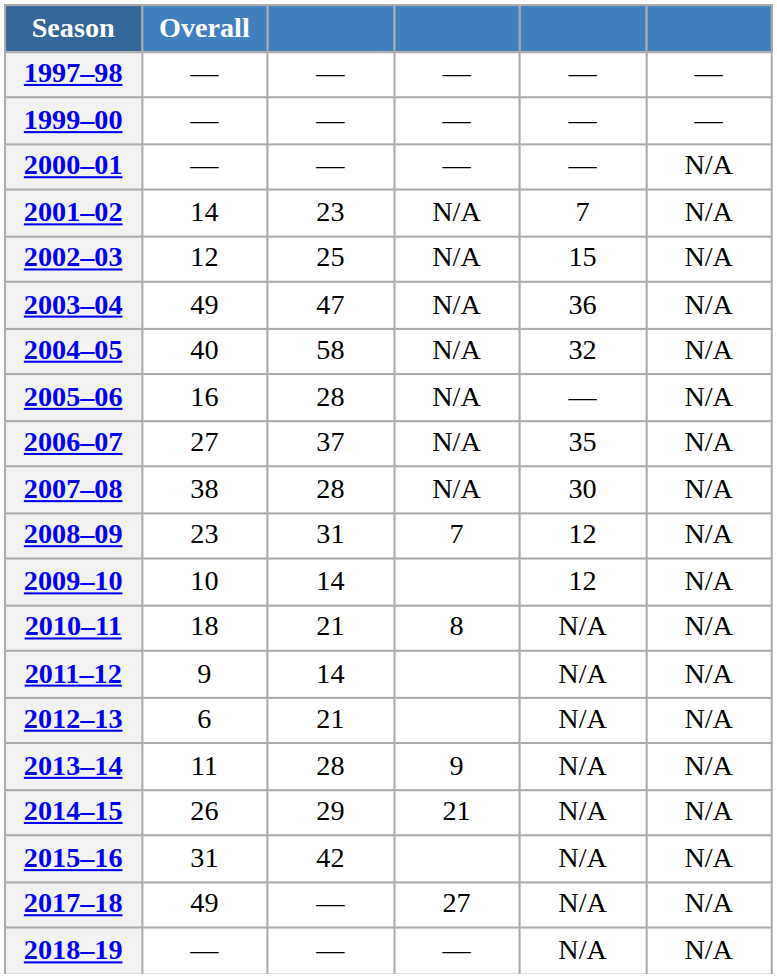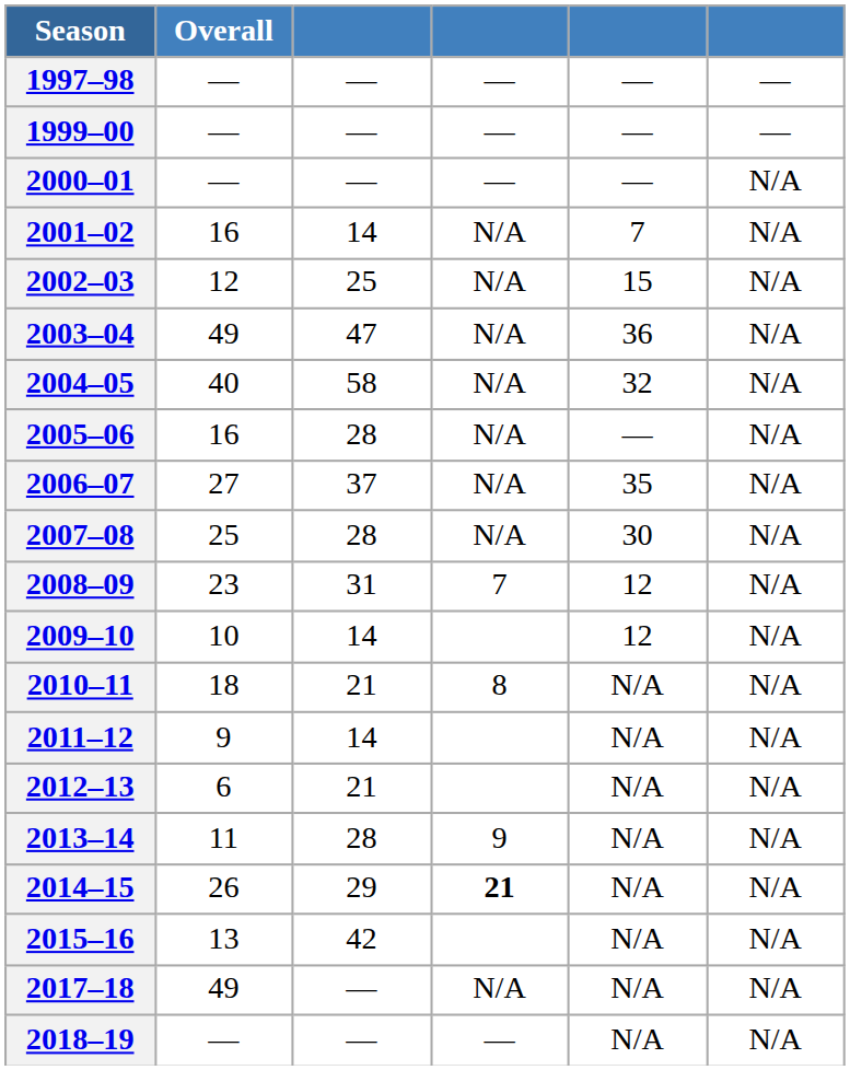 <table class="wikitable" style="font-size:86%; text-align:center; border:grey solid 1px; border-collapse:collapse; background:#ffffff;">
 <tr>
 <th style="background-color:#369; color:white; width:60px;"> Season </th>
 <th style="background-color:#4180be; color:white; width:55px;">Overall</th>
 <th style="background-color:#4180be; color:white; width:55px;"></th>
 <th style="background-color:#4180be; color:white; width:55px;"></th>
 <th style="background-color:#4180be; color:white; width:55px;"></th>
 <th style="background-color:#4180be; color:white; width:55px;"></th>
 </tr>
 <tr>
 <th scope=row align=center><a href='#'>1997–98</a></th>
 <td align=center>—</td>
 <td align=center>—</td>
 <td align=center>—</td>
 <td align="center">—</td>
 <td align=center>—</td>
 </tr>
 <tr>
 <th scope=row align=center><a href='#'>1999–00</a></th>
 <td align=center>—</td>
 <td align=center>—</td>
 <td align=center>—</td>
 <td align="center">—</td>
 <td align=center>—</td>
 </tr>
 <tr>
 <th scope=row align=center><a href='#'>2000–01</a></th>
 <td align=center>—</td>
 <td align=center>—</td>
 <td align=center>—</td>
 <td align="center">—</td>
 <td align=center>N/A</td>
 </tr>
 <tr>
 <th scope=row align=center><a href='#'>2001–02</a></th>
+<td align=center>16</td>
 <td align=center>14</td>
-<td align=center>23</td>
 <td align=center>N/A</td>
 <td align="center">7</td>
 <td align=center>N/A</td>
 </tr>
 <tr>
 <th scope=row align=center><a href='#'>2002–03</a></th>
 <td align=center>12</td>
 <td align=center>25</td>
 <td align=center>N/A</td>
 <td align="center">15</td>
 <td align=center>N/A</td>
 </tr>
 <tr>
 <th scope=row align=center><a href='#'>2003–04</a></th>
 <td align=center>49</td>
 <td align=center>47</td>
 <td align=center>N/A</td>
 <td align="center">36</td>
 <td align=center>N/A</td>
 </tr>
 <tr>
 <th scope=row align=center><a href='#'>2004–05</a></th>
 <td align=center>40</td>
 <td align=center>58</td>
 <td align=center>N/A</td>
 <td align="center">32</td>
 <td align=center>N/A</td>
 </tr>
 <tr>
 <th scope=row align=center><a href='#'>2005–06</a></th>
 <td align=center>16</td>
 <td align=center>28</td>
 <td align=center>N/A</td>
 <td align="center">—</td>
 <td align=center>N/A</td>
 </tr>
 <tr>
 <th scope=row align=center><a href='#'>2006–07</a></th>
 <td align=center>27</td>
 <td align=center>37</td>
 <td align=center>N/A</td>
 <td align="center">35</td>
 <td align=center>N/A</td>
 </tr>
 <tr>
 <th scope=row align=center><a href='#'>2007–08</a></th>
-<td align=center>38</td>
+<td align=center>25</td>
 <td align=center>28</td>
 <td align=center>N/A</td>
 <td align="center">30</td>
 <td align=center>N/A</td>
 </tr>
 <tr>
 <th scope=row align=center><a href='#'>2008–09</a></th>
 <td align=center>23</td>
 <td align=center>31</td>
 <td align=center>7</td>
 <td align="center">12</td>
 <td align=center>N/A</td>
 </tr>
 <tr>
 <th scope=row align=center><a href='#'>2009–10</a></th>
 <td align=center>10</td>
 <td align=center>14</td>
 <td align=center></td>
 <td align="center">12</td>
 <td align=center>N/A</td>
 </tr>
 <tr>
 <th scope=row align=center><a href='#'>2010–11</a></th>
 <td align=center>18</td>
 <td align=center>21</td>
 <td align=center>8</td>
 <td align="center">N/A</td>
 <td align=center>N/A</td>
 </tr>
 <tr>
 <th scope=row align=center><a href='#'>2011–12</a></th>
 <td align=center>9</td>
 <td align=center>14</td>
 <td align=center></td>
 <td align="center">N/A</td>
 <td align=center>N/A</td>
 </tr>
 <tr>
 <th scope=row align=center><a href='#'>2012–13</a></th>
 <td align=center>6</td>
 <td align=center>21</td>
 <td align=center></td>
 <td align="center">N/A</td>
 <td align=center>N/A</td>
 </tr>
 <tr>
 <th scope=row align=center><a href='#'>2013–14</a></th>
 <td align=center>11</td>
 <td align=center>28</td>
 <td align=center>9</td>
 <td align="center">N/A</td>
 <td align=center>N/A</td>
 </tr>
 <tr>
 <th scope=row align=center><a href='#'>2014–15</a></th>
 <td align=center>26</td>
 <td align=center>29</td>
-<td align=center>21</td>
+<td align=center><strong>21</strong></td>
 <td align="center">N/A</td>
 <td align=center>N/A</td>
 </tr>
 <tr>
 <th scope=row align=center><a href='#'>2015–16</a></th>
-<td align=center>31</td>
+<td align=center>13</td>
 <td align=center>42</td>
 <td align=center></td>
 <td align="center">N/A</td>
 <td align=center>N/A</td>
 </tr>
 <tr>
 <th scope=row align=center><a href='#'>2017–18</a></th>
 <td align=center>49</td>
 <td align=center>—</td>
-<td align=center>27</td>
+<td align=center>N/A</td>
 <td align="center">N/A</td>
 <td align=center>N/A</td>
 </tr>
 <tr>
 <th scope=row align=center><a href='#'>2018–19</a></th>
 <td align=center>—</td>
 <td align=center>—</td>
 <td align=center>—</td>
 <td align="center">N/A</td>
 <td align=center>N/A</td>
 </tr>
 </table>
